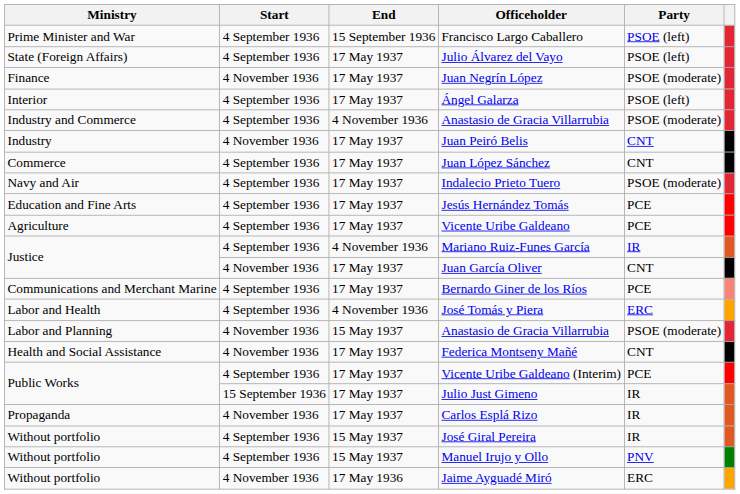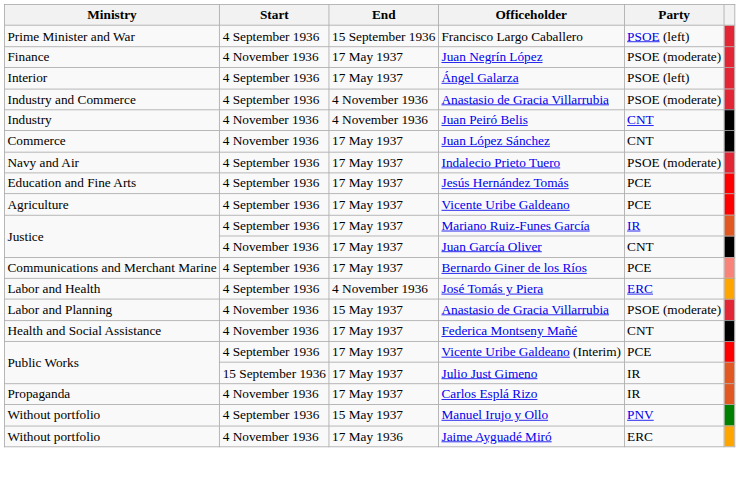 <table class=wikitable>
 <tr>
 <th>Ministry</th>
 <th>Start</th>
 <th>End</th>
 <th>Officeholder</th>
 <th>Party</th>
 <th></th>
 </tr>
 <tr>
 <td>Prime Minister and War</td>
 <td>4 September 1936</td>
 <td>15 September 1936</td>
 <td>Francisco Largo Caballero</td>
 <td><a href='#'>PSOE</a> (left)</td>
-<td style="width: 5px" bgcolor=#e32636 align="center"></td>
-</tr>
-<tr>
-<td>State (Foreign Affairs)</td>
-<td>4 September 1936</td>
-<td>17 May 1937</td>
-<td><a href='#'>Julio Álvarez del Vayo</a></td>
-<td>PSOE (left)</td>
 <td style="width: 5px" bgcolor=#e32636 align="center"></td>
 </tr>
 <tr>
 <td>Finance</td>
 <td>4 November 1936</td>
 <td>17 May 1937</td>
 <td><a href='#'>Juan Negrín López</a></td>
 <td>PSOE (moderate)</td>
 <td style="width: 5px" bgcolor=#e32636 align="center"></td>
 </tr>
 <tr>
 <td>Interior</td>
 <td>4 September 1936</td>
 <td>17 May 1937</td>
 <td><a href='#'>Ángel Galarza</a></td>
 <td>PSOE (left)</td>
 <td style="width: 5px" bgcolor=#e32636 align="center"></td>
 </tr>
 <tr>
 <td>Industry and Commerce</td>
 <td>4 September 1936</td>
 <td>4 November 1936</td>
 <td><a href='#'>Anastasio de Gracia Villarrubia</a></td>
 <td>PSOE (moderate)</td>
 <td style="width: 5px" bgcolor=#e32636 align="center"></td>
 </tr>
 <tr>
 <td>Industry</td>
 <td>4 November 1936</td>
-<td>17 May 1937</td>
+<td>4 November 1936</td>
 <td><a href='#'>Juan Peiró Belis</a></td>
 <td><a href='#'>CNT</a></td>
 <td style="width: 5px" bgcolor=#000000 align="center"></td>
 </tr>
 <tr>
 <td>Commerce</td>
-<td>4 September 1936</td>
+<td>4 November 1936</td>
 <td>17 May 1937</td>
 <td><a href='#'>Juan López Sánchez</a></td>
 <td>CNT</td>
 <td style="width: 5px" bgcolor=#000000 align="center"></td>
 </tr>
 <tr>
 <td>Navy and Air</td>
 <td>4 September 1936</td>
 <td>17 May 1937</td>
 <td><a href='#'>Indalecio Prieto Tuero</a></td>
 <td>PSOE (moderate)</td>
 <td style="width: 5px" bgcolor=#e32636 align="center"></td>
 </tr>
 <tr>
 <td>Education and Fine Arts</td>
 <td>4 September 1936</td>
 <td>17 May 1937</td>
 <td><a href='#'>Jesús Hernández Tomás</a></td>
 <td>PCE</td>
 <td style="width: 5px" bgcolor=red align="center"></td>
 </tr>
 <tr>
 <td>Agriculture</td>
 <td>4 September 1936</td>
 <td>17 May 1937</td>
 <td><a href='#'>Vicente Uribe Galdeano</a></td>
 <td>PCE</td>
 <td style="width: 5px" bgcolor=red align="center"></td>
 </tr>
 <tr>
 <td rowspan=2>Justice</td>
 <td>4 September 1936</td>
-<td>4 November 1936</td>
+<td>17 May 1937</td>
 <td><a href='#'>Mariano Ruiz-Funes García</a></td>
 <td><a href='#'>IR</a></td>
 <td style="width: 5px" bgcolor=#e25822 align="center"></td>
 </tr>
 <tr>
 <td>4 November 1936</td>
 <td>17 May 1937</td>
 <td><a href='#'>Juan García Oliver</a></td>
 <td>CNT</td>
 <td style="width: 5px" bgcolor=#000000 align="center"></td>
 </tr>
 <tr>
 <td>Communications and Merchant Marine</td>
 <td>4 September 1936</td>
 <td>17 May 1937</td>
 <td><a href='#'>Bernardo Giner de los Ríos</a></td>
 <td>PCE</td>
 <td style="width: 5px" bgcolor="#f88379" align="center"></td>
 </tr>
 <tr>
 <td>Labor and Health</td>
 <td>4 September 1936</td>
 <td>4 November 1936</td>
 <td><a href='#'>José Tomás y Piera</a></td>
 <td><a href='#'>ERC</a></td>
 <td style="width: 5px" bgcolor="orange" align="center"></td>
 </tr>
 <tr>
 <td>Labor and Planning</td>
 <td>4 November 1936</td>
 <td>15 May 1937</td>
 <td><a href='#'>Anastasio de Gracia Villarrubia</a></td>
 <td>PSOE (moderate)</td>
 <td style="width: 5px" bgcolor=#e32636 align="center"></td>
 </tr>
 <tr>
 <td>Health and Social Assistance</td>
 <td>4 November 1936</td>
 <td>17 May 1937</td>
 <td><a href='#'>Federica Montseny Mañé</a></td>
 <td>CNT</td>
 <td style="width: 5px" bgcolor=#000000 align="center"></td>
 </tr>
 <tr>
 <td rowspan=2>Public Works</td>
 <td>4 September 1936</td>
 <td>17 May 1937</td>
 <td><a href='#'>Vicente Uribe Galdeano</a> (Interim)</td>
 <td>PCE</td>
 <td style="width: 5px" bgcolor=red align="center"></td>
 </tr>
 <tr>
 <td>15 September 1936</td>
 <td>17 May 1937</td>
 <td><a href='#'>Julio Just Gimeno</a></td>
 <td>IR</td>
 <td style="width: 5px" bgcolor=#e25822 align="center"></td>
 </tr>
 <tr>
 <td>Propaganda</td>
 <td>4 November 1936</td>
 <td>17 May 1937</td>
 <td><a href='#'>Carlos Esplá Rizo</a></td>
 <td>IR</td>
 <td style="width: 5px" bgcolor=#e25822 align="center"></td>
 </tr>
 <tr>
 <td>Without portfolio</td>
 <td>4 September 1936</td>
 <td>15 May 1937</td>
-<td><a href='#'>José Giral Pereira</a></td>
-<td>IR</td>
-<td style="width: 5px" bgcolor=#e25822 align="center"></td>
-</tr>
-<tr>
-<td>Without portfolio</td>
-<td>4 September 1936</td>
-<td>15 May 1937</td>
 <td><a href='#'>Manuel Irujo y Ollo</a></td>
 <td><a href='#'>PNV</a></td>
 <td style="width: 5px" bgcolor="#008000" align="center"></td>
 </tr>
 <tr>
 <td>Without portfolio</td>
 <td>4 November 1936</td>
 <td>17 May 1936</td>
 <td><a href='#'>Jaime Ayguadé Miró</a></td>
 <td>ERC</td>
 <td style="width: 5px" bgcolor="orange" align="center"></td>
 </tr>
 </table>
